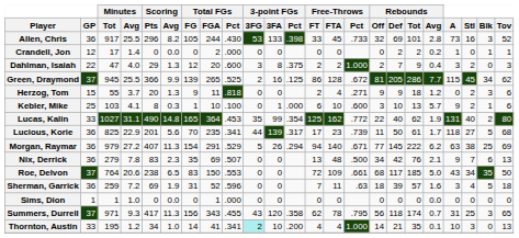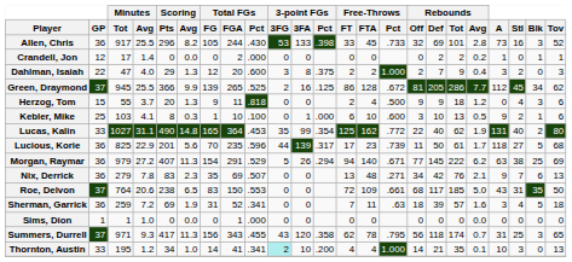 <table class="wikitable sortable" border="1" style="font-size:70%;">
 <tr>
 <th colspan="2" style="border-top-style:hidden; border-left-style:hidden; background: white;"></th>
 <th colspan="2" style=>Minutes</th>
 <th colspan="2" style=>Scoring</th>
 <th colspan="3" style=>Total FGs</th>
 <th colspan="3" style=>3-point FGs</th>
 <th colspan="3" style=>Free-Throws</th>
 <th colspan="4" style=>Rebounds</th>
 <th colspan="4" style="border-top-style:hidden; border-right-style:hidden; background: white;"></th>
 </tr>
 <tr>
 <th scope="col" style=>Player</th>
 <th scope="col" style=>GP</th>
 <th scope="col" style=>Tot</th>
 <th scope="col" style=>Avg</th>
 <th scope="col" style=>Pts</th>
 <th scope="col" style=>Avg</th>
 <th scope="col" style=>FG</th>
 <th scope="col" style=>FGA</th>
 <th scope="col" style=>Pct</th>
 <th scope="col" style=>3FG</th>
 <th scope="col" style=>3FA</th>
 <th scope="col" style=>Pct</th>
 <th scope="col" style=>FT</th>
 <th scope="col" style=>FTA</th>
 <th scope="col" style=>Pct</th>
 <th scope="col" style=>Off</th>
 <th scope="col" style=>Def</th>
 <th scope="col" style=>Tot</th>
 <th scope="col" style=>Avg</th>
 <th scope="col" style=>A</th>
 <th scope="col" style=>Stl</th>
 <th scope="col" style=>Blk</th>
 <th scope="col" style=>Tov</th>
 </tr>
 <tr>
 <th style=white-space:nowrap>Allen, Chris</th>
 <td align="right">36</td>
 <td align="right">917</td>
 <td align="right">25.5</td>
 <td align="right">296</td>
 <td align="right">8.2</td>
 <td align="right">105</td>
 <td align="right">244</td>
 <td align="right">.430</td>
 <td align="right" style="background:#18440a; color:#ffffff;">53</td>
 <td align="right">133</td>
 <td align="right" style="background:#18440a; color:#ffffff;">.398</td>
 <td align="right">33</td>
 <td align="right">45</td>
 <td align="right">.733</td>
 <td align="right">32</td>
 <td align="right">69</td>
 <td align="right">101</td>
 <td align="right">2.8</td>
 <td align="right">73</td>
 <td align="right">16</td>
 <td align="right">3</td>
 <td align="right">52</td>
 </tr>
 <tr>
 <th style=white-space:nowrap>Crandell, Jon</th>
 <td align="right">12</td>
 <td align="right">17</td>
 <td align="right">1.4</td>
 <td align="right">0</td>
 <td align="right">0.0</td>
 <td align="right">0</td>
 <td align="right">2</td>
 <td align="right">.000</td>
 <td align="right">0</td>
 <td align="right">0</td>
 <td align="right"></td>
 <td align="right">0</td>
 <td align="right">0</td>
 <td align="right"></td>
 <td align="right">0</td>
 <td align="right">2</td>
 <td align="right">2</td>
 <td align="right">0.2</td>
 <td align="right">1</td>
 <td align="right">0</td>
 <td align="right">1</td>
 <td align="right">1</td>
 </tr>
 <tr>
 <th style=white-space:nowrap>Dahlman, Isaiah</th>
 <td align="right">22</td>
 <td align="right">47</td>
 <td align="right">4.0</td>
 <td align="right">29</td>
 <td align="right">1.3</td>
 <td align="right">12</td>
 <td align="right">20</td>
 <td align="right">.600</td>
 <td align="right">3</td>
 <td align="right">8</td>
 <td align="right">.375</td>
 <td align="right">2</td>
 <td align="right">2</td>
 <td align="right" style="background:#18440a; color:#ffffff;">1.000</td>
 <td align="right">2</td>
 <td align="right">7</td>
 <td align="right">9</td>
 <td align="right">0.4</td>
 <td align="right">3</td>
 <td align="right">2</td>
 <td align="right">0</td>
 <td align="right">3</td>
 </tr>
 <tr>
 <th style=white-space:nowrap>Green, Draymond</th>
 <td align="right" style="background:#18440a; color:#ffffff;">37</td>
 <td align="right">945</td>
 <td align="right">25.5</td>
 <td align="right">366</td>
 <td align="right">9.9</td>
 <td align="right">139</td>
 <td align="right">265</td>
 <td align="right">.525</td>
 <td align="right">2</td>
 <td align="right">16</td>
 <td align="right">.125</td>
 <td align="right">86</td>
 <td align="right">128</td>
 <td align="right">.672</td>
 <td align="right" style="background:#18440a; color:#ffffff;">81</td>
 <td align="right" style="background:#18440a; color:#ffffff;">205</td>
 <td align="right" style="background:#18440a; color:#ffffff;">286</td>
 <td align="right" style="background:#18440a; color:#ffffff;">7.7</td>
-<td align="right">115</td>
+<td align="right">112</td>
 <td align="right" style="background:#18440a; color:#ffffff;">45</td>
 <td align="right">34</td>
 <td align="right">62</td>
 </tr>
 <tr>
 <th style=white-space:nowrap>Herzog, Tom</th>
 <td align="right">15</td>
 <td align="right">55</td>
 <td align="right">3.7</td>
 <td align="right">20</td>
 <td align="right">1.3</td>
 <td align="right">9</td>
 <td align="right">11</td>
 <td align="right" style="background:#18440a; color:#ffffff;">.818</td>
 <td align="right">0</td>
 <td align="right">0</td>
 <td align="right"></td>
 <td align="right">2</td>
 <td align="right">4</td>
-<td align="right">.271</td>
+<td align="right">.500</td>
 <td align="right">9</td>
 <td align="right">9</td>
 <td align="right">18</td>
 <td align="right">1.2</td>
 <td align="right">0</td>
-<td align="right">2</td>
+<td align="right">4</td>
 <td align="right">3</td>
 <td align="right">6</td>
 </tr>
 <tr>
 <th style=white-space:nowrap>Kebler, Mike</th>
 <td align="right">25</td>
 <td align="right">103</td>
 <td align="right">4.1</td>
 <td align="right">8</td>
 <td align="right">0.3</td>
 <td align="right">1</td>
 <td align="right">10</td>
 <td align="right">.100</td>
 <td align="right">0</td>
 <td align="right">1</td>
 <td align="right">.000</td>
 <td align="right">6</td>
 <td align="right">10</td>
 <td align="right">.600</td>
 <td align="right">3</td>
 <td align="right">10</td>
 <td align="right">13</td>
-<td align="right">5.7</td>
+<td align="right">0.5</td>
 <td align="right">9</td>
 <td align="right">2</td>
 <td align="right">1</td>
 <td align="right">6</td>
 </tr>
 <tr>
 <th style=white-space:nowrap>Lucas, Kalin</th>
 <td align="right">33</td>
 <td align="right" style="background:#18440a; color:#ffffff;">1027</td>
 <td align="right" style="background:#18440a; color:#ffffff;">31.1</td>
 <td align="right" style="background:#18440a; color:#ffffff;">490</td>
 <td align="right" style="background:#18440a; color:#ffffff;">14.8</td>
 <td align="right" style="background:#18440a; color:#ffffff;">165</td>
 <td align="right" style="background:#18440a; color:#ffffff;">364</td>
 <td align="right">.453</td>
 <td align="right">35</td>
 <td align="right">99</td>
 <td align="right">.354</td>
 <td align="right" style="background:#18440a; color:#ffffff;">125</td>
 <td align="right" style="background:#18440a; color:#ffffff;">162</td>
 <td align="right">.772</td>
 <td align="right">22</td>
 <td align="right">40</td>
 <td align="right">62</td>
 <td align="right">1.9</td>
 <td align="right" style="background:#18440a; color:#ffffff;">131</td>
 <td align="right">40</td>
 <td align="right">2</td>
 <td align="right" style="background:#18440a; color:#ffffff;">80</td>
 </tr>
 <tr>
 <th style=white-space:nowrap>Lucious, Korie</th>
 <td align="right">36</td>
 <td align="right">825</td>
 <td align="right">22.9</td>
 <td align="right">201</td>
 <td align="right">5.6</td>
 <td align="right">70</td>
 <td align="right">235</td>
-<td align="right">.341</td>
+<td align="right">.596</td>
 <td align="right">44</td>
 <td align="right" style="background:#18440a; color:#ffffff;">139</td>
 <td align="right">.317</td>
 <td align="right">17</td>
 <td align="right">23</td>
 <td align="right">.739</td>
 <td align="right">11</td>
 <td align="right">50</td>
 <td align="right">61</td>
 <td align="right">1.7</td>
 <td align="right">118</td>
 <td align="right">27</td>
 <td align="right">5</td>
 <td align="right">68</td>
 </tr>
 <tr>
 <th style=white-space:nowrap>Morgan, Raymar</th>
 <td align="right">36</td>
 <td align="right">979</td>
 <td align="right">27.2</td>
 <td align="right">407</td>
 <td align="right">11.3</td>
 <td align="right">154</td>
 <td align="right">291</td>
 <td align="right">.529</td>
 <td align="right">5</td>
 <td align="right">26</td>
 <td align="right">.294</td>
 <td align="right">94</td>
 <td align="right">140</td>
 <td align="right">.671</td>
 <td align="right">77</td>
 <td align="right">145</td>
 <td align="right">222</td>
 <td align="right">6.2</td>
 <td align="right">63</td>
 <td align="right">38</td>
 <td align="right">25</td>
 <td align="right">69</td>
 </tr>
 <tr>
 <th style=white-space:nowrap>Nix, Derrick</th>
 <td align="right">36</td>
 <td align="right">279</td>
 <td align="right">7.8</td>
 <td align="right">83</td>
 <td align="right">2.3</td>
 <td align="right">35</td>
 <td align="right">69</td>
 <td align="right">.507</td>
 <td align="right">0</td>
 <td align="right">0</td>
 <td align="right"></td>
 <td align="right">13</td>
 <td align="right">48</td>
-<td align="right">.500</td>
+<td align="right">.271</td>
 <td align="right">34</td>
 <td align="right">42</td>
 <td align="right">76</td>
 <td align="right">2.1</td>
 <td align="right">9</td>
 <td align="right">7</td>
 <td align="right">6</td>
 <td align="right">13</td>
 </tr>
 <tr>
 <th style=white-space:nowrap>Roe, Delvon</th>
 <td align="right" style="background:#18440a; color:#ffffff;">37</td>
 <td align="right">764</td>
 <td align="right">20.6</td>
 <td align="right">238</td>
 <td align="right">6.5</td>
 <td align="right">83</td>
 <td align="right">150</td>
 <td align="right">.553</td>
 <td align="right">0</td>
 <td align="right">0</td>
 <td align="right"></td>
 <td align="right">72</td>
 <td align="right">109</td>
 <td align="right">.661</td>
 <td align="right">68</td>
 <td align="right">117</td>
 <td align="right">185</td>
 <td align="right">5.0</td>
 <td align="right">43</td>
-<td align="right">34</td>
+<td align="right">31</td>
 <td align="right" style="background:#18440a; color:#ffffff;">35</td>
 <td align="right">50</td>
 </tr>
 <tr>
 <th style=white-space:nowrap>Sherman, Garrick</th>
 <td align="right">36</td>
 <td align="right">259</td>
 <td align="right">7.2</td>
 <td align="right">69</td>
 <td align="right">1.9</td>
 <td align="right">31</td>
 <td align="right">52</td>
-<td align="right">.596</td>
+<td align="right">.341</td>
 <td align="right">0</td>
 <td align="right">0</td>
 <td align="right"></td>
 <td align="right">7</td>
 <td align="right">11</td>
 <td align="right">.63</td>
 <td align="right">18</td>
 <td align="right">39</td>
 <td align="right">57</td>
 <td align="right">1.6</td>
 <td align="right">3</td>
 <td align="right">4</td>
 <td align="right">5</td>
 <td align="right">18</td>
 </tr>
 <tr>
 <th style=white-space:nowrap>Sims, Dion</th>
 <td align="right">1</td>
 <td align="right">1</td>
 <td align="right">1.0</td>
 <td align="right">0</td>
 <td align="right">0.0</td>
 <td align="right">0</td>
 <td align="right">1</td>
 <td align="right">.000</td>
 <td align="right">0</td>
 <td align="right">0</td>
 <td align="right"></td>
 <td align="right">0</td>
 <td align="right">0</td>
 <td align="right"></td>
 <td align="right">0</td>
 <td align="right">0</td>
 <td align="right">0</td>
 <td align="right">0.0</td>
 <td align="right">0</td>
 <td align="right">0</td>
 <td align="right">0</td>
 <td align="right">0</td>
 </tr>
 <tr>
 <th style=white-space:nowrap>Summers, Durrell</th>
 <td align="right" style="background:#18440a; color:#ffffff;">37</td>
 <td align="right">971</td>
 <td align="right">9.3</td>
 <td align="right">417</td>
 <td align="right">11.3</td>
 <td align="right">156</td>
 <td align="right">343</td>
 <td align="right">.455</td>
 <td align="right">43</td>
 <td align="right">120</td>
 <td align="right">.358</td>
 <td align="right">62</td>
 <td align="right">78</td>
 <td align="right">.795</td>
 <td align="right">56</td>
 <td align="right">118</td>
 <td align="right">174</td>
 <td align="right">0.7</td>
 <td align="right">31</td>
 <td align="right">25</td>
 <td align="right">3</td>
 <td align="right">65</td>
 </tr>
 <tr>
 <th style=white-space:nowrap>Thornton, Austin</th>
 <td align="right">33</td>
 <td align="right">195</td>
 <td align="right">1.2</td>
 <td align="right">34</td>
 <td align="right">1.0</td>
 <td align="right">14</td>
 <td align="right">41</td>
 <td align="right">.341</td>
 <td align="right" style="background: paleturquoise;">2</td>
 <td align="right">10</td>
 <td align="right">.200</td>
 <td align="right">4</td>
 <td align="right">4</td>
 <td align="right" style="background:#18440a; color:#ffffff;">1.000</td>
 <td align="right">14</td>
 <td align="right">21</td>
 <td align="right">35</td>
 <td align="right">0.1</td>
 <td align="right">10</td>
 <td align="right">3</td>
 <td align="right">0</td>
 <td align="right">13</td>
 </tr>
 <tr>
 </tr>
 <tr class="sortbottom">
 </tr>
 </table>
